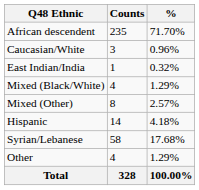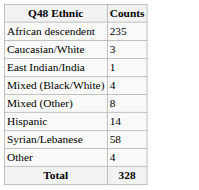 <table class="wikitable sortable">
 <tr>
 <th>Q48 Ethnic</th>
 <th>Counts</th>
-<th>%</th>
 </tr>
 <tr>
 <td>African descendent</td>
 <td>235</td>
-<td>71.70%</td>
 </tr>
 <tr>
 <td>Caucasian/White</td>
 <td>3</td>
-<td>0.96%</td>
 </tr>
 <tr>
 <td>East Indian/India</td>
 <td>1</td>
-<td>0.32%</td>
 </tr>
 <tr>
 <td>Mixed (Black/White)</td>
 <td>4</td>
-<td>1.29%</td>
 </tr>
 <tr>
 <td>Mixed (Other)</td>
 <td>8</td>
-<td>2.57%</td>
 </tr>
 <tr>
 <td>Hispanic</td>
 <td>14</td>
-<td>4.18%</td>
 </tr>
 <tr>
 <td>Syrian/Lebanese</td>
 <td>58</td>
-<td>17.68%</td>
 </tr>
 <tr>
 <td>Other</td>
 <td>4</td>
-<td>1.29%</td>
 </tr>
 <tr>
 <th>Total</th>
 <th>328</th>
-<th>100.00%</th>
 </tr>
 </table>
